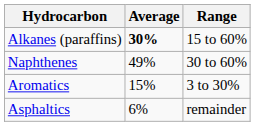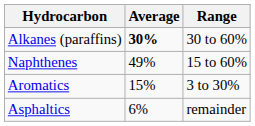 <table class="wikitable">
 <tr>
 <th>Hydrocarbon</th>
 <th>Average</th>
 <th>Range</th>
 </tr>
 <tr>
 <td><a href='#'>Alkanes</a> (paraffins)</td>
 <td><strong>30%</strong></td>
-<td>15 to 60%</td>
+<td>30 to 60%</td>
 </tr>
 <tr>
 <td><a href='#'>Naphthenes</a></td>
 <td>49%</td>
-<td>30 to 60%</td>
+<td>15 to 60%</td>
 </tr>
 <tr>
 <td><a href='#'>Aromatics</a></td>
 <td>15%</td>
 <td>3 to 30%</td>
 </tr>
 <tr>
 <td><a href='#'>Asphaltics</a></td>
 <td>6%</td>
 <td>remainder</td>
 </tr>
 </table>
